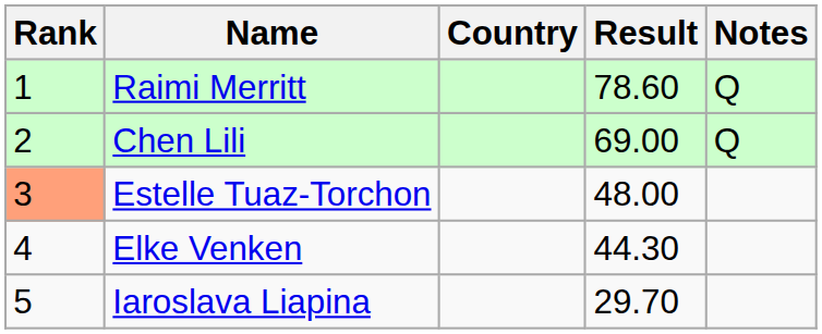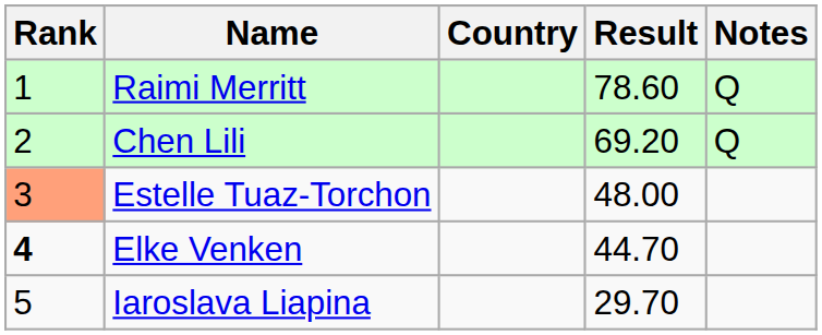 <table class="wikitable" style="font-size:95%" style="text-align:center; width:35em;">
 <tr>
 <th>Rank</th>
 <th>Name</th>
 <th>Country</th>
 <th>Result</th>
 <th>Notes</th>
 </tr>
 <tr bgcolor=ccffcc>
 <td>1</td>
 <td align=left><a href='#'>Raimi Merritt</a></td>
 <td align="left"></td>
 <td>78.60</td>
 <td>Q</td>
 </tr>
 <tr bgcolor=ccffcc>
 <td>2</td>
 <td align=left><a href='#'>Chen Lili</a></td>
 <td align="left"></td>
-<td>69.00</td>
+<td>69.20</td>
 <td>Q</td>
 </tr>
 <tr>
 <td style="background: lightsalmon;">3</td>
 <td align=left><a href='#'>Estelle Tuaz-Torchon</a></td>
 <td align="left"></td>
 <td>48.00</td>
 <td></td>
 </tr>
 <tr>
-<td>4</td>
+<td><strong>4</strong></td>
 <td align=left><a href='#'>Elke Venken</a></td>
 <td align=left></td>
-<td>44.30</td>
+<td>44.70</td>
 <td></td>
 </tr>
 <tr>
 <td>5</td>
 <td align=left><a href='#'>Iaroslava Liapina</a></td>
 <td align=left></td>
 <td>29.70</td>
 <td></td>
 </tr>
 </table>
